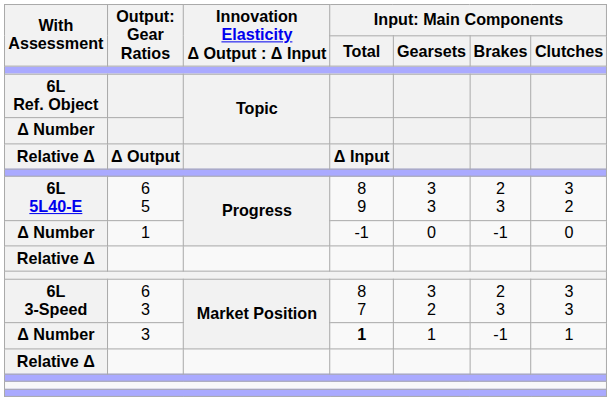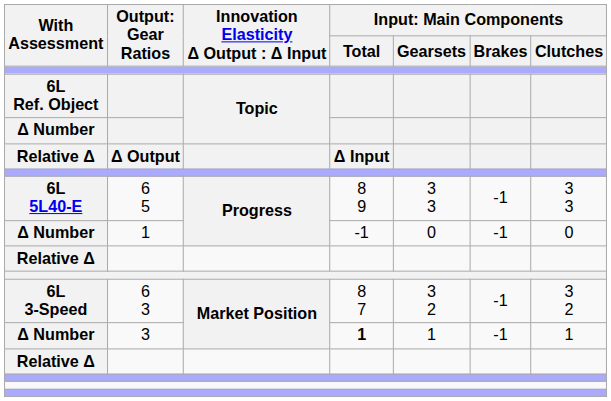 <table class="wikitable collapsible" style="text-align:center">
 <tr>
 <th rowspan=2>With<br>Assessment</th>
 <th rowspan=2>Output:<br>Gear<br>Ratios</th>
 <th rowspan=2>Innovation<br><a href='#'>Elasticity</a><br>Δ Output : Δ Input</th>
 <th colspan=4>Input: Main Components</th>
 </tr>
 <tr>
 <th>Total</th>
 <th>Gearsets</th>
 <th>Brakes</th>
 <th>Clutches</th>
 </tr>
 <tr>
 <td colspan="7" style="background:#AAF;"></td>
 </tr>
 <tr>
 <th>6L<br>Ref. Object</th>
 <th><br></th>
 <th rowspan=2>Topic</th>
 <th><br></th>
 <th><br></th>
 <th><br></th>
 <th><br></th>
 </tr>
 <tr>
 <th>Δ Number</th>
 <th></th>
 <th></th>
 <th></th>
 <th></th>
 <th></th>
 </tr>
 <tr>
 <th>Relative Δ</th>
 <th>Δ Output<br></th>
 <th><br></th>
 <th>Δ Input<br></th>
 <th></th>
 <th></th>
 <th></th>
 </tr>
 <tr>
 <td colspan="7" style="background:#AAF;"></td>
 </tr>
 <tr>
 <th>6L<br><a href='#'>5L40-E</a></th>
 <td>6<br>5</td>
 <th rowspan=2>Progress</th>
 <td>8<br>9</td>
 <td>3<br>3</td>
-<td>2<br>3</td>
-<td>3<br>2</td>
+<td>-1</td>
+<td>3<br>3</td>
 </tr>
 <tr>
 <th>Δ Number</th>
 <td>1</td>
 <td>-1</td>
 <td>0</td>
 <td>-1</td>
 <td>0</td>
 </tr>
 <tr>
 <th>Relative Δ</th>
 <td><br></td>
 <td><strong></strong><br></td>
 <td><br></td>
 <td><br></td>
 <td><br></td>
 <td><br></td>
 </tr>
 <tr>
 <th colspan="7"></th>
 </tr>
 <tr>
 <th>6L<br>3-Speed</th>
 <td>6<br>3</td>
 <th rowspan=2>Market Position</th>
 <td>8<br>7</td>
 <td>3<br>2</td>
-<td>2<br>3</td>
-<td>3<br>3</td>
+<td>-1</td>
+<td>3<br>2</td>
 </tr>
 <tr>
 <th>Δ Number</th>
 <td>3</td>
 <td><strong>1</strong></td>
 <td>1</td>
 <td>-1</td>
 <td>1</td>
 </tr>
 <tr>
 <th>Relative Δ</th>
 <td><br></td>
 <td><strong></strong><br></td>
 <td><br></td>
 <td><br></td>
 <td><br></td>
 <td><br></td>
 </tr>
 <tr>
 <td colspan="7" style="background:#AAF;"></td>
 </tr>
 <tr>
 <td colspan="7"></td>
 </tr>
 <tr>
 <td colspan="7" style="background:#AAF;"></td>
 </tr>
 </table>
